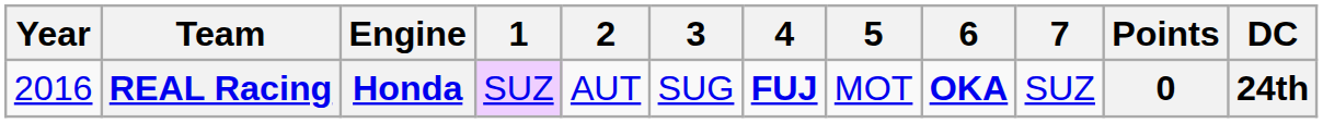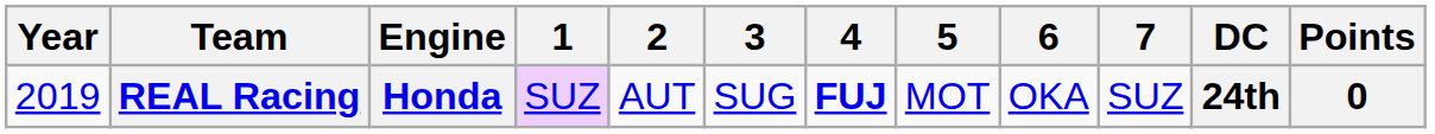 <table class="wikitable" style="text-align:center; font-size:85%">
 <tr>
 <th>Year</th>
 <th>Team</th>
 <th>Engine</th>
 <th>1</th>
 <th>2</th>
 <th>3</th>
 <th>4</th>
 <th>5</th>
 <th>6</th>
 <th>7</th>
+<th>DC</th>
 <th>Points</th>
-<th>DC</th>
 </tr>
 <tr>
-<td><a href='#'>2016</a></td>
+<td><a href='#'>2019</a></td>
 <th nowrap><a href='#'>REAL Racing</a></th>
 <th><a href='#'>Honda</a></th>
 <td style="background:#EFCFFF;"><a href='#'>SUZ</a><br></td>
 <td><a href='#'>AUT</a></td>
 <td><a href='#'>SUG</a></td>
 <td><strong><a href='#'>FUJ</a></strong></td>
 <td><a href='#'>MOT</a></td>
-<td><strong><a href='#'>OKA</a></strong></td>
+<td><a href='#'>OKA</a></td>
 <td><a href='#'>SUZ</a></td>
+<th>24th</th>
 <th>0</th>
-<th>24th</th>
 </tr>
 </table>
